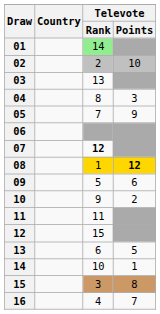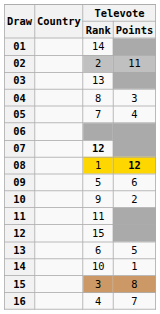 <table class="sortable wikitable collapsible plainrowheaders" style="text-align:center;">
 <tr>
 </tr>
 <tr>
 <th scope="col" rowspan="2">Draw</th>
 <th scope="col" rowspan="2">Country</th>
 <th scope="col" colspan="2">Televote</th>
 </tr>
 <tr>
 <th scope="col">Rank</th>
 <th scope="col">Points</th>
 </tr>
 <tr>
 <th scope="row" style="text-align:center;">01</th>
 <td style="text-align:left;"></td>
-<td style="background: lightgreen;">14</td>
+<td>14</td>
 <td style="background:#AAAAAA;"></td>
 </tr>
 <tr>
 <th scope="row" style="text-align:center;">02</th>
 <td style="text-align:left;"></td>
 <td style="background:silver;">2</td>
-<td style="background:silver;">10</td>
+<td style="background:silver;">11</td>
 </tr>
 <tr>
 <th scope="row" style="text-align:center;">03</th>
 <td style="text-align:left;"></td>
 <td>13</td>
 <td style="background:#AAAAAA;"></td>
 </tr>
 <tr>
 <th scope="row" style="text-align:center;">04</th>
 <td style="text-align:left;"></td>
 <td>8</td>
 <td>3</td>
 </tr>
 <tr>
 <th scope="row" style="text-align:center;">05</th>
 <td style="text-align:left;"></td>
 <td>7</td>
-<td>9</td>
+<td>4</td>
 </tr>
 <tr class=sortbottom>
 <th scope="row" style="text-align:center;">06</th>
 <td style="text-align:left;"></td>
 <td style="background:#AAAAAA;"></td>
 <td style="background:#AAAAAA;"></td>
 </tr>
 <tr>
 <th scope="row" style="text-align:center;">07</th>
 <td style="text-align:left;"></td>
 <td><strong>12</strong></td>
 <td style="background:#AAAAAA;"></td>
 </tr>
 <tr>
 <th scope="row" style="text-align:center;">08</th>
 <td style="text-align:left;"></td>
 <td style="background:gold;">1</td>
 <td style="background:gold;"><strong>12</strong></td>
 </tr>
 <tr>
 <th scope="row" style="text-align:center;">09</th>
 <td style="text-align:left;"></td>
 <td>5</td>
 <td>6</td>
 </tr>
 <tr>
 <th scope="row" style="text-align:center;">10</th>
 <td style="text-align:left;"></td>
 <td>9</td>
 <td>2</td>
 </tr>
 <tr>
 <th scope="row" style="text-align:center;">11</th>
 <td style="text-align:left;"></td>
 <td>11</td>
 <td style="background:#AAAAAA;"></td>
 </tr>
 <tr>
 <th scope="row" style="text-align:center;">12</th>
 <td style="text-align:left;"></td>
 <td>15</td>
 <td style="background:#AAAAAA;"></td>
 </tr>
 <tr>
 <th scope="row" style="text-align:center;">13</th>
 <td style="text-align:left;"></td>
 <td>6</td>
 <td>5</td>
 </tr>
 <tr>
 <th scope="row" style="text-align:center;">14</th>
 <td style="text-align:left;"></td>
 <td>10</td>
 <td>1</td>
 </tr>
 <tr>
 <th scope="row" style="text-align:center;">15</th>
 <td style="text-align:left;"></td>
 <td style="background:#CC9966;">3</td>
 <td style="background:#CC9966;">8</td>
 </tr>
 <tr>
 <th scope="row" style="text-align:center;">16</th>
 <td style="text-align:left;"></td>
 <td>4</td>
 <td>7</td>
 </tr>
 </table>
